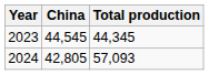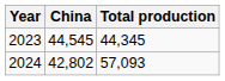 <table class="wikitable">
 <tr>
 <th>Year</th>
 <th>China</th>
 <th>Total production</th>
 </tr>
 <tr>
 <td>2023</td>
 <td>44,545</td>
 <td>44,345</td>
 </tr>
 <tr>
 <td>2024</td>
-<td>42,805</td>
+<td>42,802</td>
 <td>57,093</td>
 </tr>
 </table>
